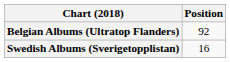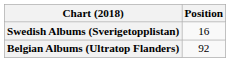 <table class="wikitable plainrowheaders" style="text-align:center">
 <tr>
 <th scope="col">Chart (2018)</th>
 <th scope="col">Position</th>
 </tr>
 <tr>
+<th scope="row">Swedish Albums (Sverigetopplistan)</th>
+<td>16</td>
+</tr>
+<tr>
 <th scope="row">Belgian Albums (Ultratop Flanders)</th>
 <td>92</td>
 </tr>
-<tr>
-<th scope="row">Swedish Albums (Sverigetopplistan)</th>
-<td>16</td>
-</tr>
 </table>
